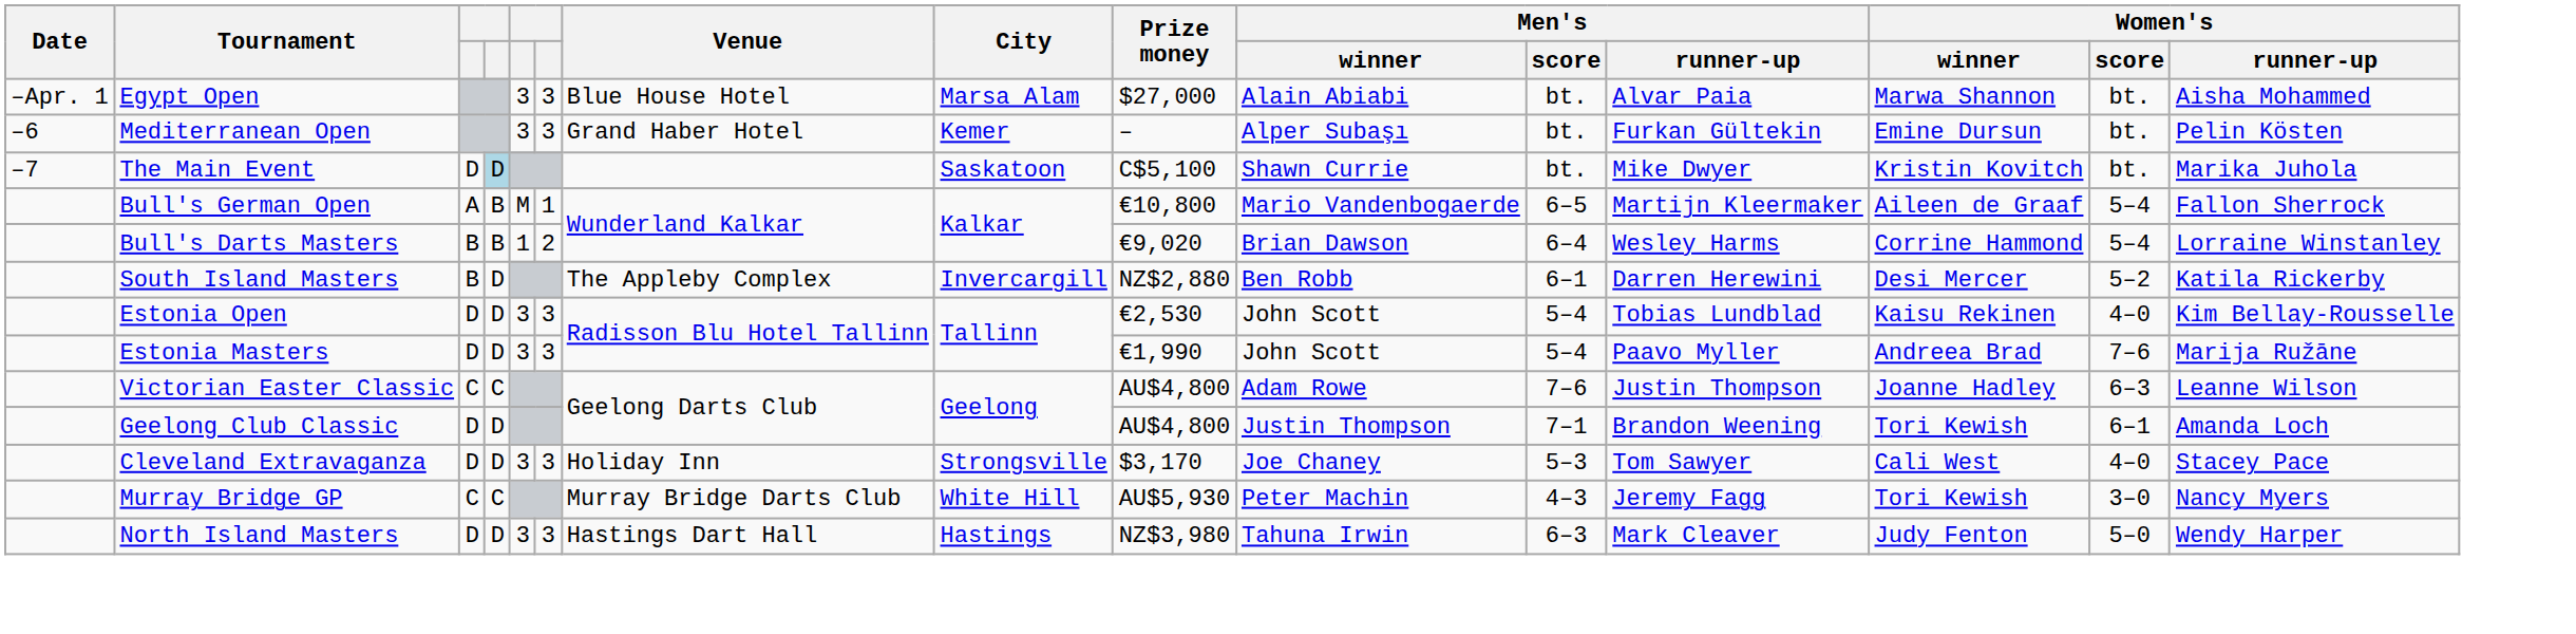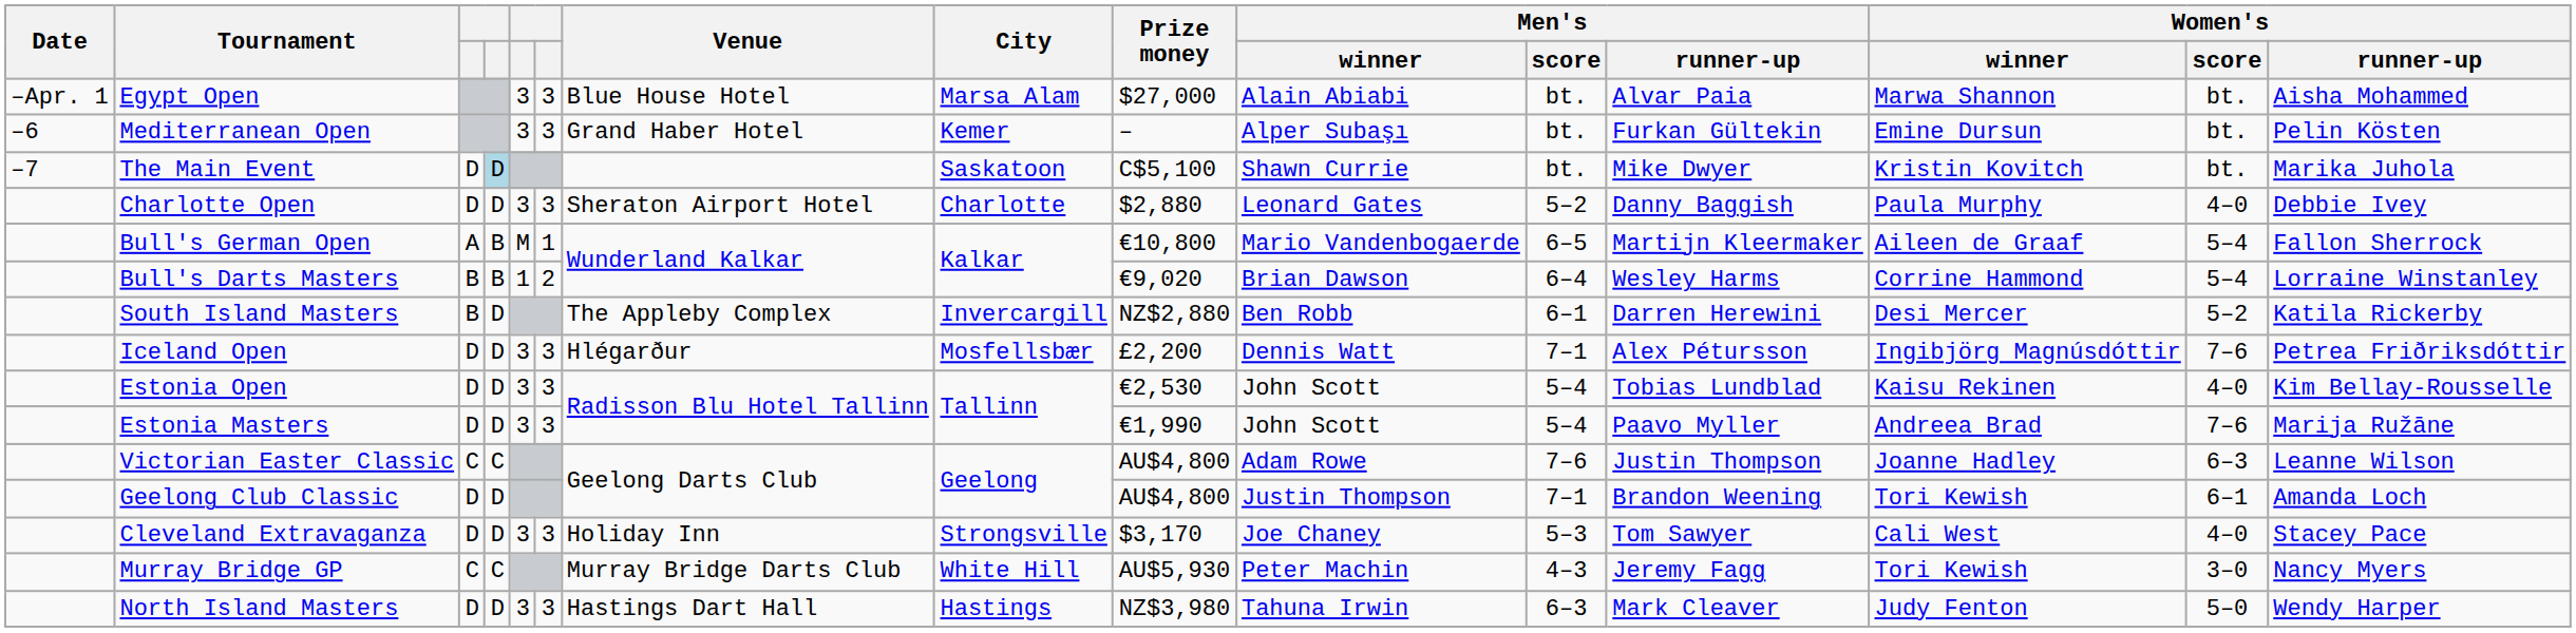 <table class="wikitable sortable" style="font-size: 85%">
 <tr>
 <th rowspan="2">Date</th>
 <th rowspan="2">Tournament</th>
 <th colspan="2"></th>
 <th colspan="2"></th>
 <th rowspan="2">Venue</th>
 <th rowspan="2">City</th>
 <th rowspan="2" class=unsortable>Prize<br>money</th>
 <th colspan="3">Men's</th>
 <th colspan="3">Women's</th>
 </tr>
 <tr>
 <th></th>
 <th></th>
 <th></th>
 <th></th>
 <th>winner</th>
 <th class=unsortable>score</th>
 <th>runner-up</th>
 <th>winner</th>
 <th class=unsortable>score</th>
 <th>runner-up</th>
 </tr>
 <tr>
 <td>–Apr. 1</td>
 <td><a href='#'>Egypt Open</a></td>
 <td colspan=2 style="background:#c8ccd1"></td>
 <td align="center">3</td>
 <td align="center">3</td>
 <td>Blue House Hotel</td>
 <td> <a href='#'>Marsa Alam</a></td>
 <td>$27,000</td>
 <td> <a href='#'>Alain Abiabi</a></td>
 <td align="center">bt.</td>
 <td> <a href='#'>Alvar Paia</a></td>
 <td> <a href='#'>Marwa Shannon</a></td>
 <td align="center">bt.</td>
 <td> <a href='#'>Aisha Mohammed</a></td>
 </tr>
 <tr>
 <td>–6</td>
 <td><a href='#'>Mediterranean Open</a></td>
 <td colspan=2 style="background:#c8ccd1"></td>
 <td align="center">3</td>
 <td align="center">3</td>
 <td>Grand Haber Hotel</td>
 <td> <a href='#'>Kemer</a></td>
 <td>–</td>
 <td> <a href='#'>Alper Subaşı</a></td>
 <td align="center">bt.</td>
 <td> <a href='#'>Furkan Gültekin</a></td>
 <td> <a href='#'>Emine Dursun</a></td>
 <td align="center">bt.</td>
 <td> <a href='#'>Pelin Kösten</a></td>
 </tr>
 <tr>
 <td>–7</td>
 <td><a href='#'>The Main Event</a></td>
 <td align="center">D</td>
 <td align="center" style="background: lightblue;">D</td>
 <td colspan=2 style="background:#c8ccd1"></td>
 <td></td>
 <td> <a href='#'>Saskatoon</a></td>
 <td>C$5,100</td>
 <td> <a href='#'>Shawn Currie</a></td>
 <td align="center">bt.</td>
 <td> <a href='#'>Mike Dwyer</a></td>
 <td> <a href='#'>Kristin Kovitch</a></td>
 <td align="center">bt.</td>
 <td> <a href='#'>Marika Juhola</a></td>
 </tr>
 <tr>
 <td></td>
+<td><a href='#'>Charlotte Open</a></td>
+<td align="center">D</td>
+<td align="center">D</td>
+<td align="center">3</td>
+<td align="center">3</td>
+<td>Sheraton Airport Hotel</td>
+<td> <a href='#'>Charlotte</a></td>
+<td>$2,880</td>
+<td> <a href='#'>Leonard Gates</a></td>
+<td align="center">5–2</td>
+<td> <a href='#'>Danny Baggish</a></td>
+<td> <a href='#'>Paula Murphy</a></td>
+<td align="center">4–0</td>
+<td> <a href='#'>Debbie Ivey</a></td>
+</tr>
+<tr>
+<td></td>
 <td><a href='#'>Bull's German Open</a></td>
 <td align="center">A</td>
 <td align="center">B</td>
 <td align="center">M</td>
 <td align="center">1</td>
 <td rowspan=2><a href='#'>Wunderland Kalkar</a></td>
 <td rowspan=2> <a href='#'>Kalkar</a></td>
 <td>€10,800</td>
 <td> <a href='#'>Mario Vandenbogaerde</a></td>
 <td align="center">6–5</td>
 <td> <a href='#'>Martijn Kleermaker</a></td>
 <td> <a href='#'>Aileen de Graaf</a></td>
 <td align="center">5–4</td>
 <td> <a href='#'>Fallon Sherrock</a></td>
 </tr>
 <tr>
 <td></td>
 <td><a href='#'>Bull's Darts Masters</a></td>
 <td align="center">B</td>
 <td align="center">B</td>
 <td align="center">1</td>
 <td align="center">2</td>
 <td>€9,020</td>
 <td> <a href='#'>Brian Dawson</a></td>
 <td align="center">6–4</td>
 <td> <a href='#'>Wesley Harms</a></td>
 <td> <a href='#'>Corrine Hammond</a></td>
 <td align="center">5–4</td>
 <td> <a href='#'>Lorraine Winstanley</a></td>
 </tr>
 <tr>
 <td></td>
 <td><a href='#'>South Island Masters</a></td>
 <td align="center">B</td>
 <td align="center">D</td>
 <td colspan=2 style="background:#c8ccd1"></td>
 <td>The Appleby Complex</td>
 <td> <a href='#'>Invercargill</a></td>
 <td>NZ$2,880</td>
 <td> <a href='#'>Ben Robb</a></td>
 <td align="center">6–1</td>
 <td> <a href='#'>Darren Herewini</a></td>
 <td> <a href='#'>Desi Mercer</a></td>
 <td align="center">5–2</td>
 <td> <a href='#'>Katila Rickerby</a></td>
+</tr>
+<tr>
+<td></td>
+<td><a href='#'>Iceland Open</a></td>
+<td align="center">D</td>
+<td align="center">D</td>
+<td align="center">3</td>
+<td align="center">3</td>
+<td>Hlégarður</td>
+<td> <a href='#'>Mosfellsbær</a></td>
+<td>£2,200</td>
+<td> <a href='#'>Dennis Watt</a></td>
+<td align="center">7–1</td>
+<td> <a href='#'>Alex Pétursson</a></td>
+<td> <a href='#'>Ingibjörg Magnúsdóttir</a></td>
+<td align="center">7–6</td>
+<td> <a href='#'>Petrea Friðriksdóttir</a></td>
 </tr>
 <tr>
 <td></td>
 <td><a href='#'>Estonia Open</a></td>
 <td align="center">D</td>
 <td align="center">D</td>
 <td align="center">3</td>
 <td align="center">3</td>
 <td rowspan=2><a href='#'>Radisson Blu Hotel Tallinn</a></td>
 <td rowspan=2> <a href='#'>Tallinn</a></td>
 <td>€2,530</td>
 <td> John Scott</td>
 <td align="center">5–4</td>
 <td> <a href='#'>Tobias Lundblad</a></td>
 <td> <a href='#'>Kaisu Rekinen</a></td>
 <td align="center">4–0</td>
 <td> <a href='#'>Kim Bellay-Rousselle</a></td>
 </tr>
 <tr>
 <td></td>
 <td><a href='#'>Estonia Masters</a></td>
 <td align="center">D</td>
 <td align="center">D</td>
 <td align="center">3</td>
 <td align="center">3</td>
 <td>€1,990</td>
 <td> John Scott</td>
 <td align="center">5–4</td>
 <td> <a href='#'>Paavo Myller</a></td>
 <td> <a href='#'>Andreea Brad</a></td>
 <td align="center">7–6</td>
 <td> <a href='#'>Marija Ružāne</a></td>
 </tr>
 <tr>
 <td></td>
 <td><a href='#'>Victorian Easter Classic</a></td>
 <td align="center">C</td>
 <td align="center">C</td>
 <td colspan=2 style="background:#c8ccd1"></td>
 <td rowspan=2>Geelong Darts Club</td>
 <td rowspan=2> <a href='#'>Geelong</a></td>
 <td>AU$4,800</td>
 <td> <a href='#'>Adam Rowe</a></td>
 <td align="center">7–6</td>
 <td> <a href='#'>Justin Thompson</a></td>
 <td> <a href='#'>Joanne Hadley</a></td>
 <td align="center">6–3</td>
 <td> <a href='#'>Leanne Wilson</a></td>
 </tr>
 <tr>
 <td></td>
 <td><a href='#'>Geelong Club Classic</a></td>
 <td align="center">D</td>
 <td align="center">D</td>
 <td colspan=2 style="background:#c8ccd1"></td>
 <td>AU$4,800</td>
 <td> <a href='#'>Justin Thompson</a></td>
 <td align="center">7–1</td>
 <td> <a href='#'>Brandon Weening</a></td>
 <td> <a href='#'>Tori Kewish</a></td>
 <td align="center">6–1</td>
 <td> <a href='#'>Amanda Loch</a></td>
 </tr>
 <tr>
 <td></td>
 <td><a href='#'>Cleveland Extravaganza</a></td>
 <td align="center">D</td>
 <td align="center">D</td>
 <td align="center">3</td>
 <td align="center">3</td>
 <td>Holiday Inn</td>
 <td> <a href='#'>Strongsville</a></td>
 <td>$3,170</td>
 <td> <a href='#'>Joe Chaney</a></td>
 <td align="center">5–3</td>
 <td> <a href='#'>Tom Sawyer</a></td>
 <td> <a href='#'>Cali West</a></td>
 <td align="center">4–0</td>
 <td> <a href='#'>Stacey Pace</a></td>
 </tr>
 <tr>
 <td></td>
 <td><a href='#'>Murray Bridge GP</a></td>
 <td align="center">C</td>
 <td align="center">C</td>
 <td colspan=2 style="background:#c8ccd1"></td>
 <td>Murray Bridge Darts Club</td>
 <td> <a href='#'>White Hill</a></td>
 <td>AU$5,930</td>
 <td> <a href='#'>Peter Machin</a></td>
 <td align="center">4–3</td>
 <td> <a href='#'>Jeremy Fagg</a></td>
 <td> <a href='#'>Tori Kewish</a></td>
 <td align="center">3–0</td>
 <td> <a href='#'>Nancy Myers</a></td>
 </tr>
 <tr>
 <td></td>
 <td><a href='#'>North Island Masters</a></td>
 <td align="center">D</td>
 <td align="center">D</td>
 <td align="center">3</td>
 <td align="center">3</td>
 <td>Hastings Dart Hall</td>
 <td> <a href='#'>Hastings</a></td>
 <td>NZ$3,980</td>
 <td> <a href='#'>Tahuna Irwin</a></td>
 <td align="center">6–3</td>
 <td> <a href='#'>Mark Cleaver</a></td>
 <td> <a href='#'>Judy Fenton</a></td>
 <td align="center">5–0</td>
 <td> <a href='#'>Wendy Harper</a></td>
 </tr>
 </table>
